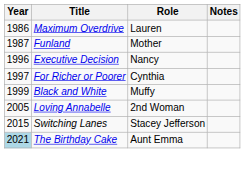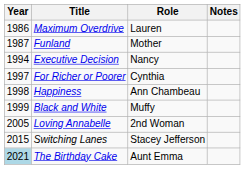 <table class="wikitable">
 <tr>
 <th>Year</th>
 <th>Title</th>
 <th>Role</th>
 <th>Notes</th>
 </tr>
 <tr>
 <td>1986</td>
 <td><em><a href='#'>Maximum Overdrive</a></em></td>
 <td>Lauren</td>
 <td></td>
 </tr>
 <tr>
 <td>1987</td>
 <td><a href='#'><em>Funland</em></a></td>
 <td>Mother</td>
 <td></td>
 </tr>
 <tr>
-<td>1996</td>
+<td>1994</td>
 <td><em><a href='#'>Executive Decision</a></em></td>
 <td>Nancy</td>
 <td></td>
 </tr>
 <tr>
 <td>1997</td>
 <td><em><a href='#'>For Richer or Poorer</a></em></td>
 <td>Cynthia</td>
+<td></td>
+</tr>
+<tr>
+<td>1998</td>
+<td><a href='#'><em>Happiness</em></a></td>
+<td>Ann Chambeau</td>
 <td></td>
 </tr>
 <tr>
 <td>1999</td>
 <td><a href='#'><em>Black and White</em></a></td>
 <td>Muffy</td>
 <td></td>
 </tr>
 <tr>
 <td>2005</td>
 <td><em><a href='#'>Loving Annabelle</a></em></td>
 <td>2nd Woman</td>
 <td></td>
 </tr>
 <tr>
 <td>2015</td>
 <td><em>Switching Lanes</em></td>
 <td>Stacey Jefferson</td>
 <td></td>
 </tr>
 <tr>
 <td style="background: lightblue;">2021</td>
 <td><em><a href='#'>The Birthday Cake</a></em></td>
 <td>Aunt Emma</td>
 <td></td>
 </tr>
 </table>
